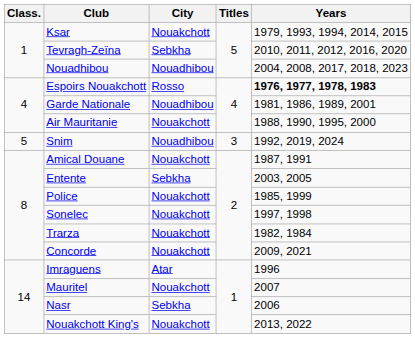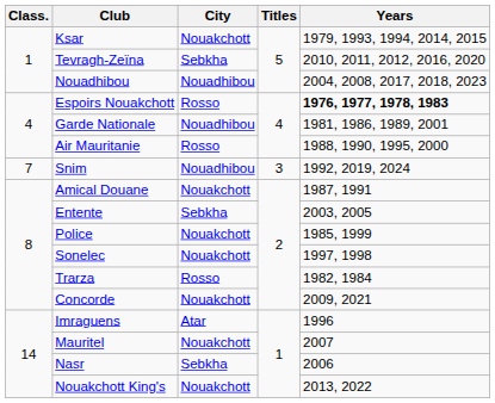 <table class="wikitable">
 <tr>
 <th>Class.</th>
 <th>Club</th>
 <th>City</th>
 <th>Titles</th>
 <th>Years</th>
 </tr>
 <tr>
 <td rowspan=3 align=center>1</td>
 <td><a href='#'>Ksar</a></td>
 <td><a href='#'>Nouakchott</a></td>
 <td rowspan=3 align=center>5</td>
 <td>1979, 1993, 1994, 2014, 2015</td>
 </tr>
 <tr>
 <td><a href='#'>Tevragh-Zeïna</a></td>
 <td><a href='#'>Sebkha</a></td>
 <td>2010, 2011, 2012, 2016, 2020</td>
 </tr>
 <tr>
 <td><a href='#'>Nouadhibou</a></td>
 <td><a href='#'>Nouadhibou</a></td>
 <td>2004, 2008, 2017, 2018, 2023</td>
 </tr>
 <tr>
 <td rowspan=3 align=center>4</td>
 <td><a href='#'>Espoirs Nouakchott</a></td>
 <td><a href='#'>Rosso</a></td>
 <td rowspan=3 align=center>4</td>
 <td><strong>1976, 1977, 1978, 1983</strong></td>
 </tr>
 <tr>
 <td><a href='#'>Garde Nationale</a></td>
 <td><a href='#'>Nouadhibou</a></td>
 <td>1981, 1986, 1989, 2001</td>
 </tr>
 <tr>
 <td><a href='#'>Air Mauritanie</a></td>
-<td><a href='#'>Nouakchott</a></td>
+<td><a href='#'>Rosso</a></td>
 <td>1988, 1990, 1995, 2000</td>
 </tr>
 <tr>
-<td align=center>5</td>
+<td align=center>7</td>
 <td><a href='#'>Snim</a></td>
 <td><a href='#'>Nouadhibou</a></td>
 <td align=center>3</td>
 <td>1992, 2019, 2024</td>
 </tr>
 <tr>
 <td rowspan=6 align=center>8</td>
 <td><a href='#'>Amical Douane</a></td>
 <td><a href='#'>Nouakchott</a></td>
 <td rowspan=6 align=center>2</td>
 <td>1987, 1991</td>
 </tr>
 <tr>
 <td><a href='#'>Entente</a></td>
 <td><a href='#'>Sebkha</a></td>
 <td>2003, 2005</td>
 </tr>
 <tr>
 <td><a href='#'>Police</a></td>
 <td><a href='#'>Nouakchott</a></td>
 <td>1985, 1999</td>
 </tr>
 <tr>
 <td><a href='#'>Sonelec</a></td>
 <td><a href='#'>Nouakchott</a></td>
 <td>1997, 1998</td>
 </tr>
 <tr>
 <td><a href='#'>Trarza</a></td>
-<td><a href='#'>Nouakchott</a></td>
+<td><a href='#'>Rosso</a></td>
 <td>1982, 1984</td>
 </tr>
 <tr>
 <td><a href='#'>Concorde</a></td>
 <td><a href='#'>Nouakchott</a></td>
 <td>2009, 2021</td>
 </tr>
 <tr>
 <td rowspan=4 align=center>14</td>
 <td><a href='#'>Imraguens</a></td>
 <td><a href='#'>Atar</a></td>
 <td rowspan=4 align=center>1</td>
 <td>1996</td>
 </tr>
 <tr>
 <td><a href='#'>Mauritel</a></td>
 <td><a href='#'>Nouakchott</a></td>
 <td>2007</td>
 </tr>
 <tr>
 <td><a href='#'>Nasr</a></td>
 <td><a href='#'>Sebkha</a></td>
 <td>2006</td>
 </tr>
 <tr>
 <td><a href='#'>Nouakchott King's</a></td>
 <td><a href='#'>Nouakchott</a></td>
 <td>2013, 2022</td>
 </tr>
 </table>
